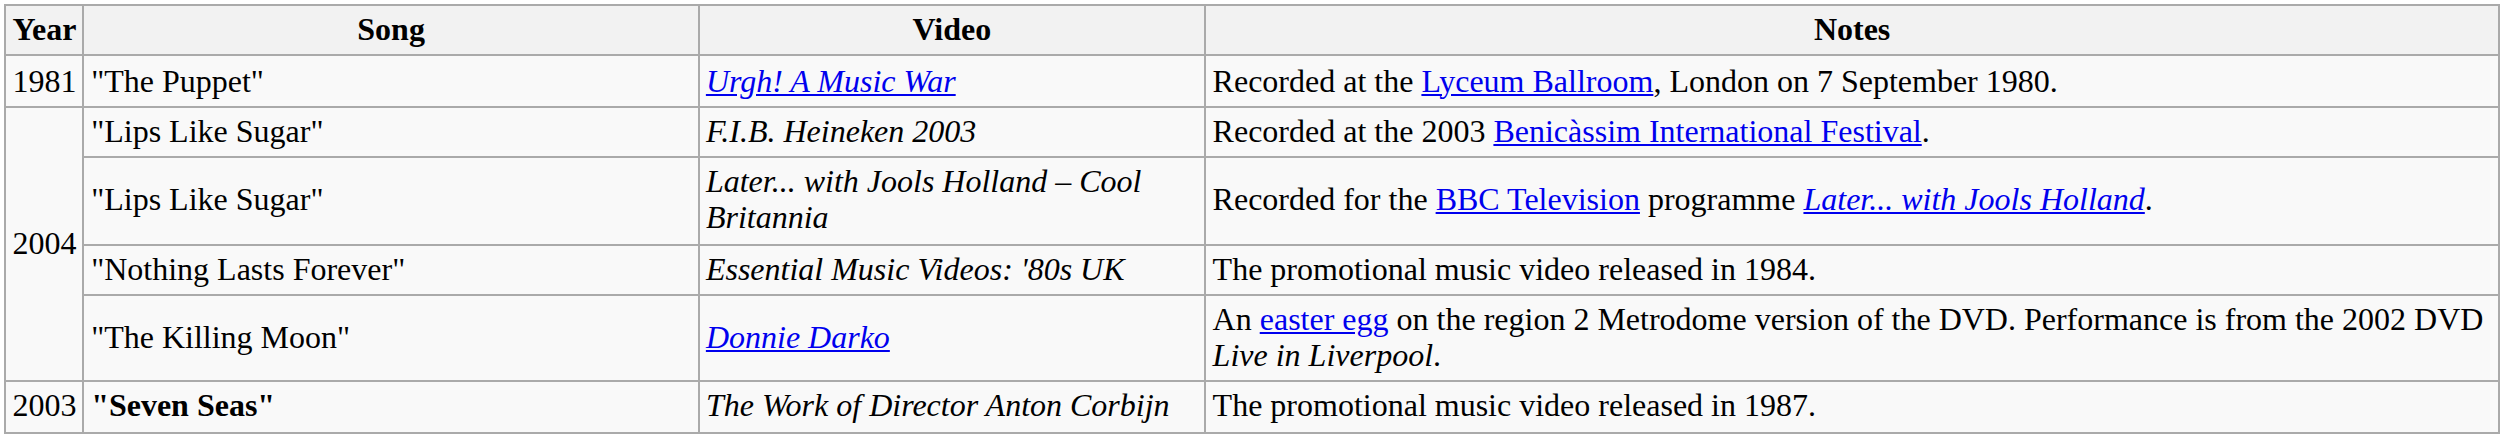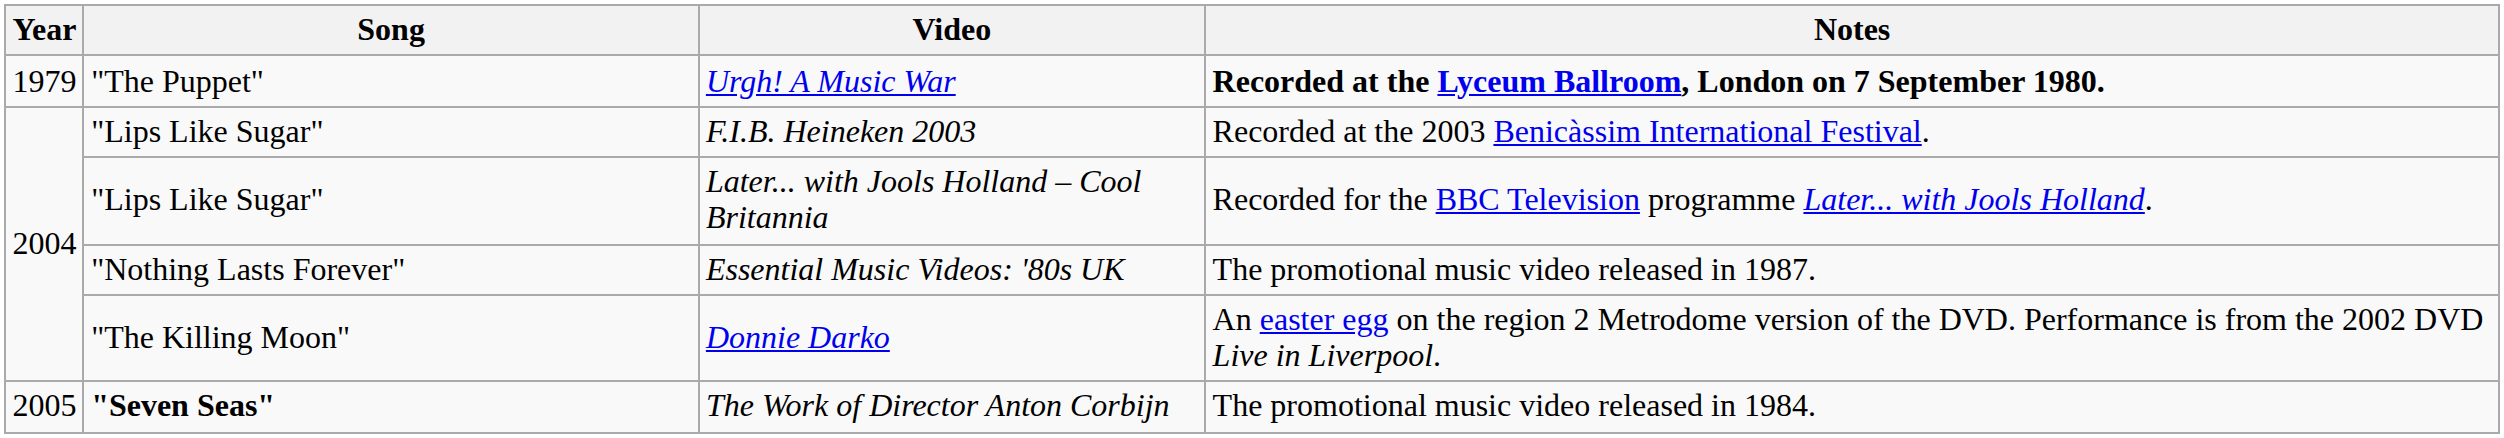 <table class="wikitable">
 <tr>
 <th>Year</th>
 <th width="300">Song</th>
 <th>Video</th>
 <th>Notes</th>
 </tr>
 <tr>
-<td>1981</td>
+<td>1979</td>
 <td>"The Puppet"</td>
 <td><em><a href='#'>Urgh! A Music War</a></em></td>
-<td>Recorded at the <a href='#'>Lyceum Ballroom</a>, London on 7 September 1980.</td>
+<td><strong>Recorded at the <a href='#'>Lyceum Ballroom</a>, London on 7 September 1980.</strong></td>
 </tr>
 <tr>
 <td rowspan=4>2004</td>
 <td>"Lips Like Sugar"</td>
 <td><em>F.I.B. Heineken 2003</em></td>
 <td>Recorded at the 2003 <a href='#'>Benicàssim International Festival</a>.</td>
 </tr>
 <tr>
 <td>"Lips Like Sugar"</td>
 <td><em>Later... with Jools Holland – Cool Britannia</em></td>
 <td>Recorded for the <a href='#'>BBC Television</a> programme <em><a href='#'>Later... with Jools Holland</a></em>.</td>
 </tr>
 <tr>
 <td>"Nothing Lasts Forever"</td>
 <td><em>Essential Music Videos: '80s UK</em></td>
-<td>The promotional music video released in 1984.</td>
+<td>The promotional music video released in 1987.</td>
 </tr>
 <tr>
 <td>"The Killing Moon"</td>
 <td><em><a href='#'>Donnie Darko</a></em></td>
 <td>An <a href='#'>easter egg</a> on the region 2 Metrodome version of the DVD. Performance is from the 2002 DVD <em>Live in Liverpool</em>.</td>
 </tr>
 <tr season 2 episode 3 of "Scream Queens">
-<td>2003</td>
+<td>2005</td>
 <td><strong>"Seven Seas"</strong></td>
 <td><em>The Work of Director Anton Corbijn</em></td>
-<td>The promotional music video released in 1987.</td>
+<td>The promotional music video released in 1984.</td>
 </tr>
 </table>
